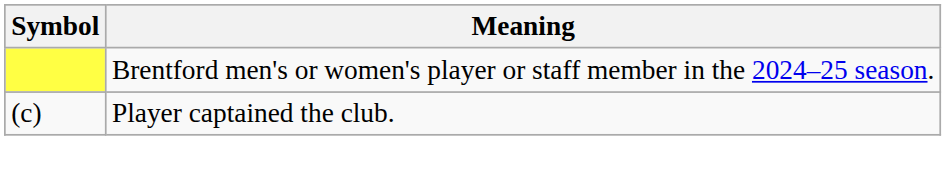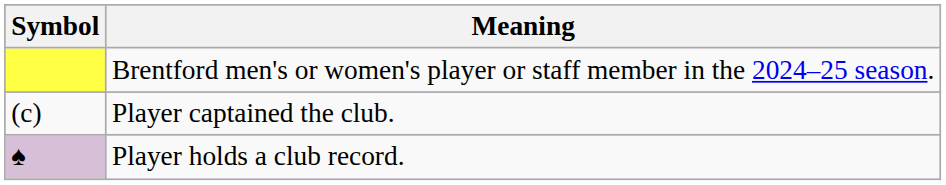 <table Class="wikitable">
 <tr>
 <th>Symbol</th>
 <th>Meaning</th>
 </tr>
 <tr>
 <td style="background:#ff4;"></td>
 <td>Brentford men's or women's player or staff member in the <a href='#'>2024–25 season</a>.</td>
 </tr>
 <tr>
 <td>(c)</td>
 <td>Player captained the club.</td>
 </tr>
+<tr>
+<td style="background:thistle;">♠</td>
+<td>Player holds a club record.</td>
+</tr>
 </table>
